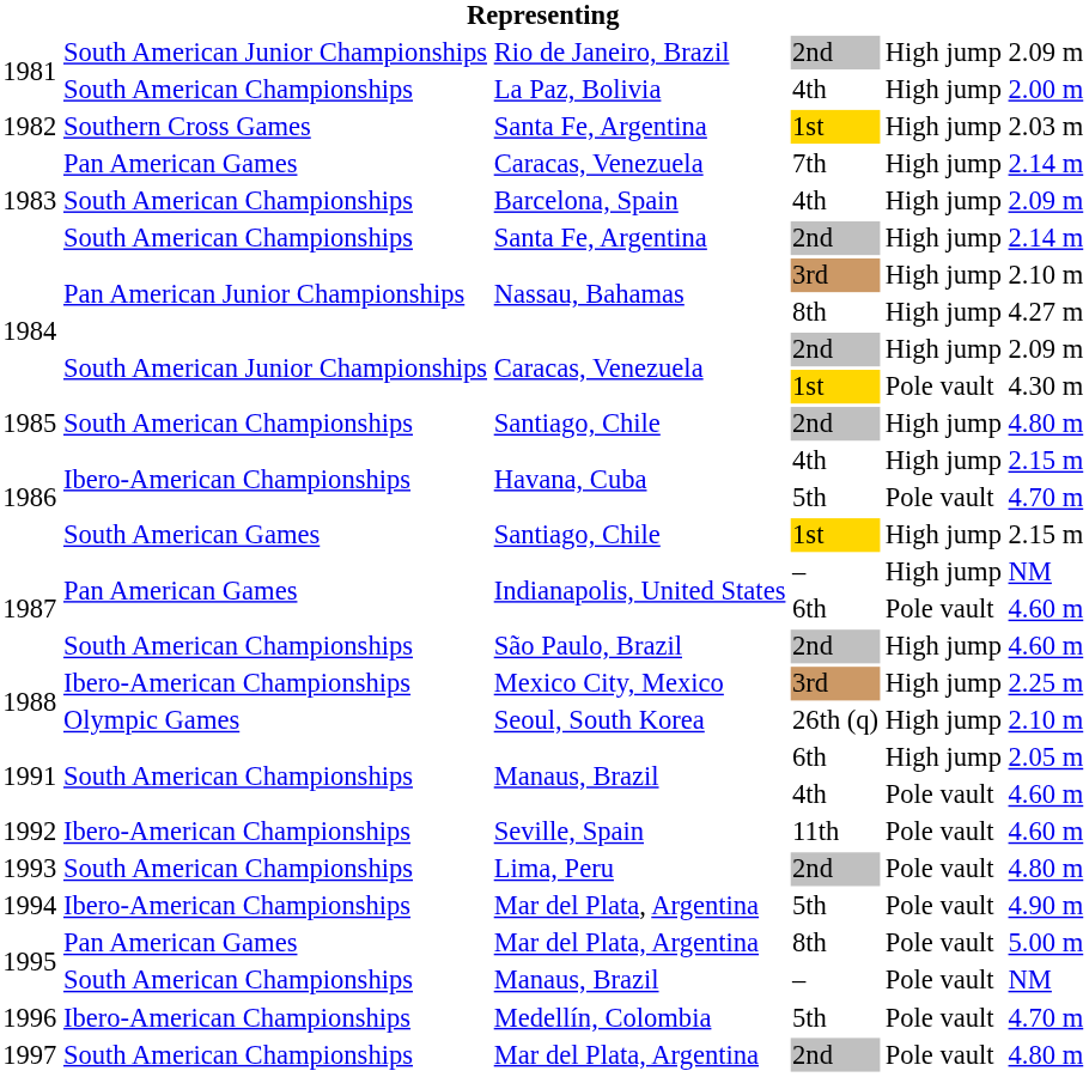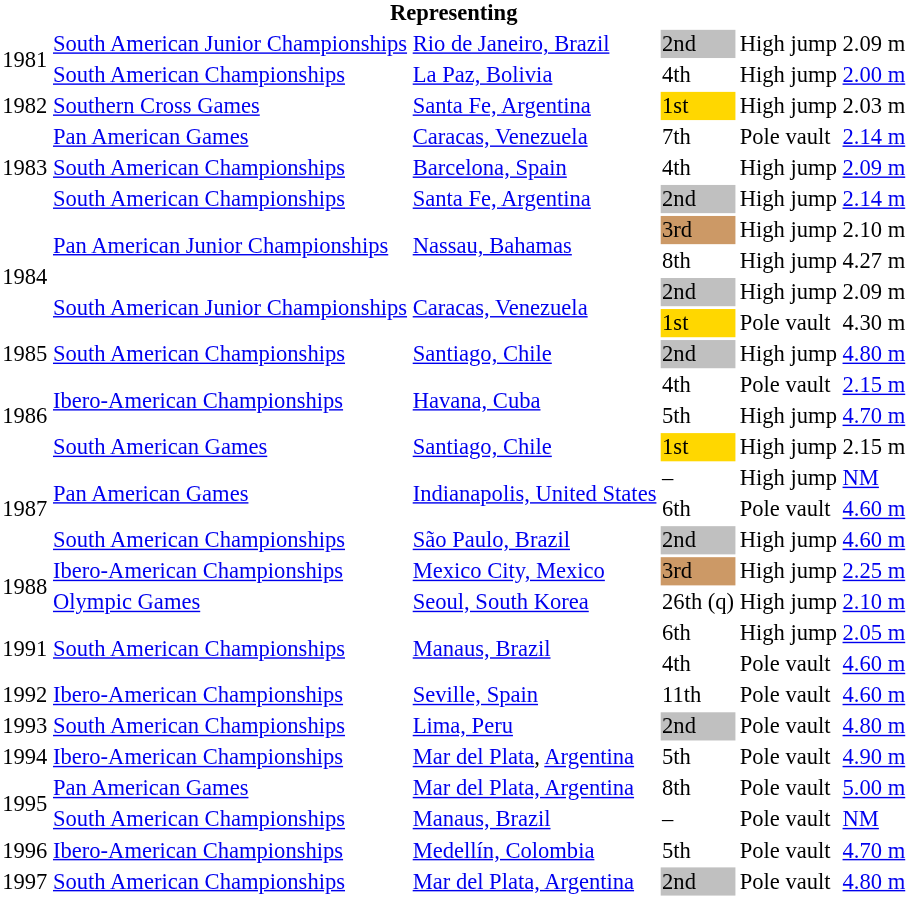 <table>
 <tr>
 <th colspan="6">Representing </th>
 </tr>
 <tr>
 <td rowspan=2>1981</td>
 <td><a href='#'>South American Junior Championships</a></td>
 <td><a href='#'>Rio de Janeiro, Brazil</a></td>
 <td bgcolor=silver>2nd</td>
 <td>High jump</td>
 <td>2.09 m</td>
 </tr>
 <tr>
 <td><a href='#'>South American Championships</a></td>
 <td><a href='#'>La Paz, Bolivia</a></td>
 <td>4th</td>
 <td>High jump</td>
 <td><a href='#'>2.00 m</a></td>
 </tr>
 <tr>
 <td>1982</td>
 <td><a href='#'>Southern Cross Games</a></td>
 <td><a href='#'>Santa Fe, Argentina</a></td>
 <td bgcolor=gold>1st</td>
 <td>High jump</td>
 <td>2.03 m</td>
 </tr>
 <tr>
 <td rowspan=3>1983</td>
 <td><a href='#'>Pan American Games</a></td>
 <td><a href='#'>Caracas, Venezuela</a></td>
 <td>7th</td>
-<td>High jump</td>
+<td>Pole vault</td>
 <td><a href='#'>2.14 m</a></td>
 </tr>
 <tr>
 <td><a href='#'>South American Championships</a></td>
 <td><a href='#'>Barcelona, Spain</a></td>
 <td>4th</td>
 <td>High jump</td>
 <td><a href='#'>2.09 m</a></td>
 </tr>
 <tr>
 <td><a href='#'>South American Championships</a></td>
 <td><a href='#'>Santa Fe, Argentina</a></td>
 <td bgcolor=silver>2nd</td>
 <td>High jump</td>
 <td><a href='#'>2.14 m</a></td>
 </tr>
 <tr>
 <td rowspan=4>1984</td>
 <td rowspan=2><a href='#'>Pan American Junior Championships</a></td>
 <td rowspan=2><a href='#'>Nassau, Bahamas</a></td>
 <td bgcolor=cc9966>3rd</td>
 <td>High jump</td>
 <td>2.10 m</td>
 </tr>
 <tr>
 <td>8th</td>
 <td>High jump</td>
 <td>4.27 m</td>
 </tr>
 <tr>
 <td rowspan=2><a href='#'>South American Junior Championships</a></td>
 <td rowspan=2><a href='#'>Caracas, Venezuela</a></td>
 <td bgcolor=silver>2nd</td>
 <td>High jump</td>
 <td>2.09 m</td>
 </tr>
 <tr>
 <td bgcolor=gold>1st</td>
 <td>Pole vault</td>
 <td>4.30 m</td>
 </tr>
 <tr>
 <td>1985</td>
 <td><a href='#'>South American Championships</a></td>
 <td><a href='#'>Santiago, Chile</a></td>
 <td bgcolor=silver>2nd</td>
 <td>High jump</td>
 <td><a href='#'>4.80 m</a></td>
 </tr>
 <tr>
 <td rowspan=3>1986</td>
 <td rowspan=2><a href='#'>Ibero-American Championships</a></td>
 <td rowspan=2><a href='#'>Havana, Cuba</a></td>
 <td>4th</td>
-<td>High jump</td>
+<td>Pole vault</td>
 <td><a href='#'>2.15 m</a></td>
 </tr>
 <tr>
 <td>5th</td>
-<td>Pole vault</td>
+<td>High jump</td>
 <td><a href='#'>4.70 m</a></td>
 </tr>
 <tr>
 <td><a href='#'>South American Games</a></td>
 <td><a href='#'>Santiago, Chile</a></td>
 <td bgcolor=gold>1st</td>
 <td>High jump</td>
 <td>2.15 m</td>
 </tr>
 <tr>
 <td rowspan=3>1987</td>
 <td rowspan=2><a href='#'>Pan American Games</a></td>
 <td rowspan=2><a href='#'>Indianapolis, United States</a></td>
 <td>–</td>
 <td>High jump</td>
 <td><a href='#'>NM</a></td>
 </tr>
 <tr>
 <td>6th</td>
 <td>Pole vault</td>
 <td><a href='#'>4.60 m</a></td>
 </tr>
 <tr>
 <td><a href='#'>South American Championships</a></td>
 <td><a href='#'>São Paulo, Brazil</a></td>
 <td bgcolor=silver>2nd</td>
 <td>High jump</td>
 <td><a href='#'>4.60 m</a></td>
 </tr>
 <tr>
 <td rowspan=2>1988</td>
 <td><a href='#'>Ibero-American Championships</a></td>
 <td><a href='#'>Mexico City, Mexico</a></td>
 <td bgcolor=cc9966>3rd</td>
 <td>High jump</td>
 <td><a href='#'>2.25 m</a></td>
 </tr>
 <tr>
 <td><a href='#'>Olympic Games</a></td>
 <td><a href='#'>Seoul, South Korea</a></td>
 <td>26th (q)</td>
 <td>High jump</td>
 <td><a href='#'>2.10 m</a></td>
 </tr>
 <tr>
 <td rowspan=2>1991</td>
 <td rowspan=2><a href='#'>South American Championships</a></td>
 <td rowspan=2><a href='#'>Manaus, Brazil</a></td>
 <td>6th</td>
 <td>High jump</td>
 <td><a href='#'>2.05 m</a></td>
 </tr>
 <tr>
 <td>4th</td>
 <td>Pole vault</td>
 <td><a href='#'>4.60 m</a></td>
 </tr>
 <tr>
 <td>1992</td>
 <td><a href='#'>Ibero-American Championships</a></td>
 <td><a href='#'>Seville, Spain</a></td>
 <td>11th</td>
 <td>Pole vault</td>
 <td><a href='#'>4.60 m</a></td>
 </tr>
 <tr>
 <td>1993</td>
 <td><a href='#'>South American Championships</a></td>
 <td><a href='#'>Lima, Peru</a></td>
 <td bgcolor=silver>2nd</td>
 <td>Pole vault</td>
 <td><a href='#'>4.80 m</a></td>
 </tr>
 <tr>
 <td>1994</td>
 <td><a href='#'>Ibero-American Championships</a></td>
 <td><a href='#'>Mar del Plata</a>, <a href='#'>Argentina</a></td>
 <td>5th</td>
 <td>Pole vault</td>
 <td><a href='#'>4.90 m</a></td>
 </tr>
 <tr>
 <td rowspan=2>1995</td>
 <td><a href='#'>Pan American Games</a></td>
 <td><a href='#'>Mar del Plata, Argentina</a></td>
 <td>8th</td>
 <td>Pole vault</td>
 <td><a href='#'>5.00 m</a></td>
 </tr>
 <tr>
 <td><a href='#'>South American Championships</a></td>
 <td><a href='#'>Manaus, Brazil</a></td>
 <td>–</td>
 <td>Pole vault</td>
 <td><a href='#'>NM</a></td>
 </tr>
 <tr>
 <td>1996</td>
 <td><a href='#'>Ibero-American Championships</a></td>
 <td><a href='#'>Medellín, Colombia</a></td>
 <td>5th</td>
 <td>Pole vault</td>
 <td><a href='#'>4.70 m</a></td>
 </tr>
 <tr>
 <td>1997</td>
 <td><a href='#'>South American Championships</a></td>
 <td><a href='#'>Mar del Plata, Argentina</a></td>
 <td bgcolor=silver>2nd</td>
 <td>Pole vault</td>
 <td><a href='#'>4.80 m</a></td>
 </tr>
 </table>
